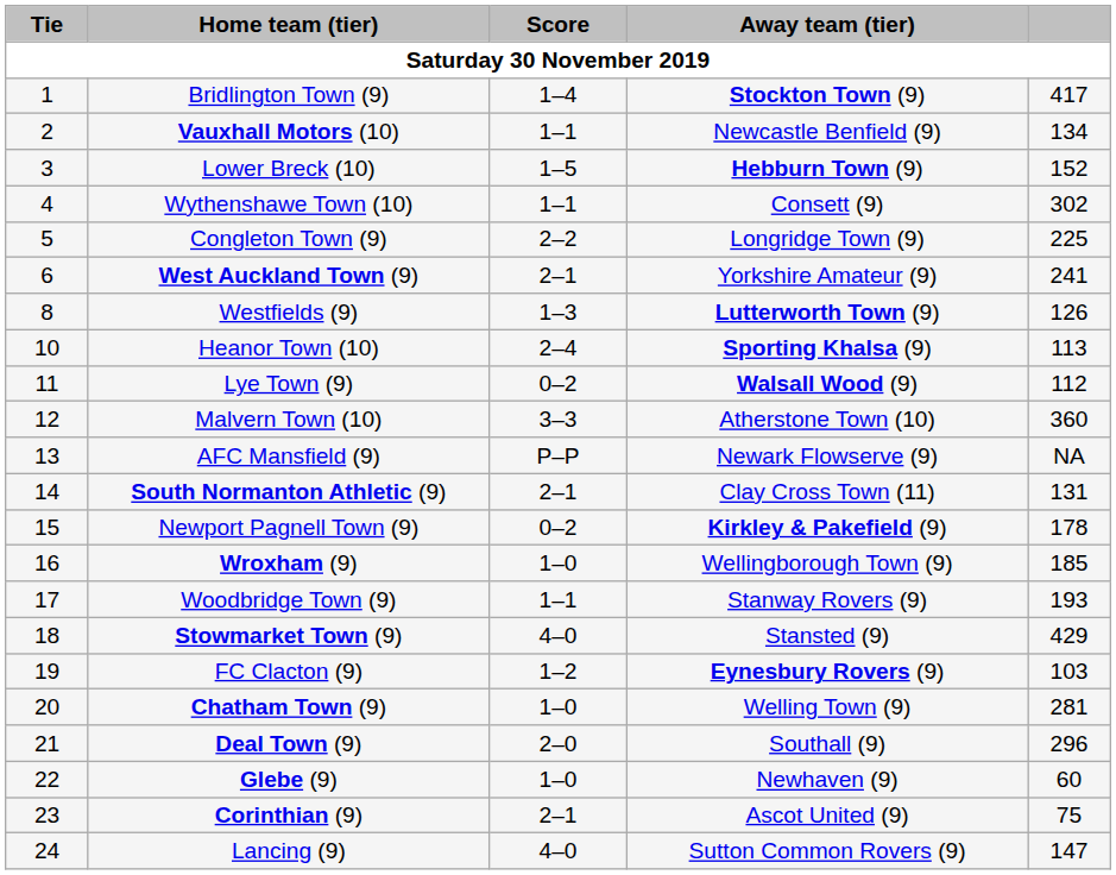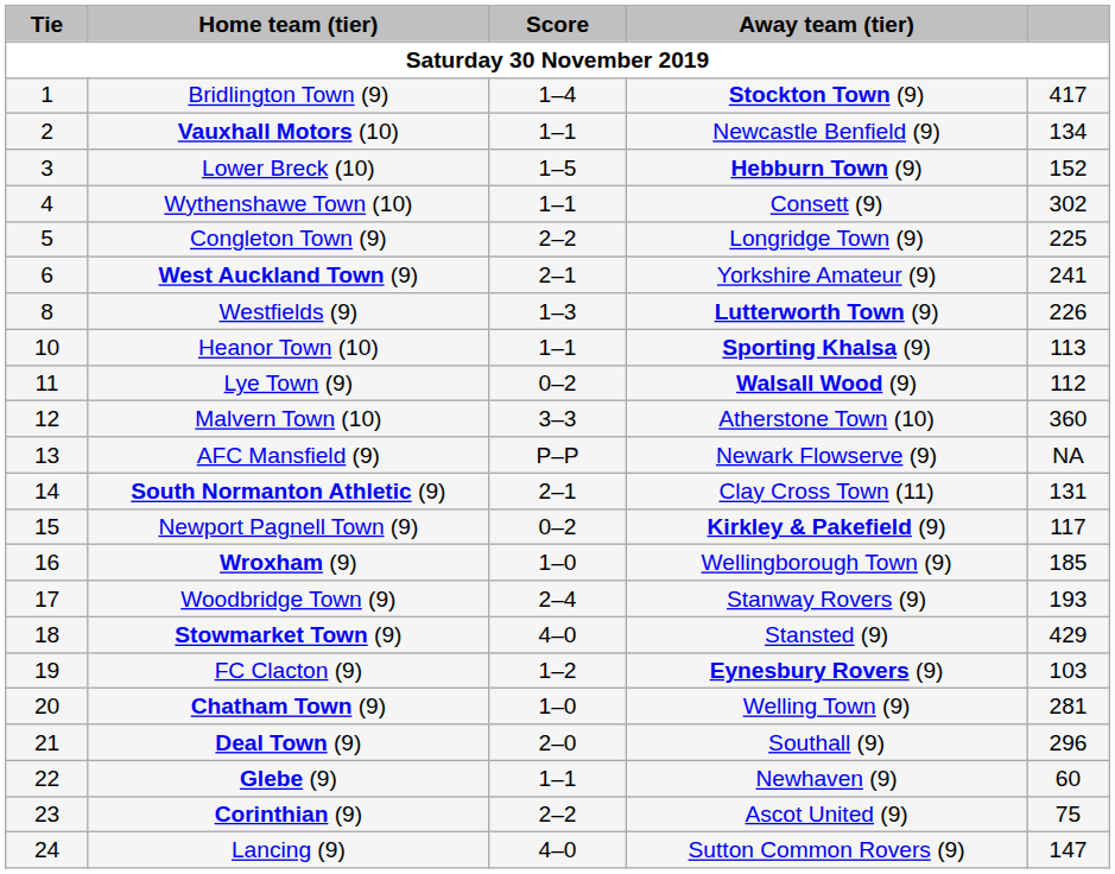 <table class="wikitable" style="width: 700px; background:WhiteSmoke; text-align:center; font-size:90%">
 <tr>
 <td scope="col" style="width:  7.50%; background:silver;"><strong>Tie</strong></td>
 <td scope="col" style="width: 36.25%; background:silver;"><strong>Home team (tier)</strong></td>
 <td scope="col" style="width: 12.50%; background:silver;"><strong>Score</strong></td>
 <td scope="col" style="width: 36.25%; background:silver;"><strong>Away team (tier)</strong></td>
 <td scope="col" style="width:  7.50%; background:silver;"><strong></strong></td>
 </tr>
 <tr>
 <td colspan="5" style= background:White><strong>Saturday 30 November 2019</strong></td>
 </tr>
 <tr>
 <td>1</td>
 <td><a href='#'>Bridlington Town</a> (9)</td>
 <td>1–4 </td>
 <td><strong><a href='#'>Stockton Town</a></strong> (9)</td>
 <td>417</td>
 </tr>
 <tr>
 <td>2</td>
 <td><strong><a href='#'>Vauxhall Motors</a></strong> (10)</td>
 <td>1–1 </td>
 <td><a href='#'>Newcastle Benfield</a> (9)</td>
 <td>134</td>
 </tr>
 <tr>
 <td>3</td>
 <td><a href='#'>Lower Breck</a> (10)</td>
 <td>1–5</td>
 <td><strong><a href='#'>Hebburn Town</a></strong> (9)</td>
 <td>152</td>
 </tr>
 <tr>
 <td>4</td>
 <td><a href='#'>Wythenshawe Town</a> (10)</td>
 <td>1–1 </td>
 <td><a href='#'>Consett</a> (9)</td>
 <td>302</td>
 </tr>
 <tr>
 <td>5</td>
 <td><a href='#'>Congleton Town</a> (9)</td>
 <td>2–2 </td>
 <td><a href='#'>Longridge Town</a> (9)</td>
 <td>225</td>
 </tr>
 <tr>
 <td>6</td>
 <td><strong><a href='#'>West Auckland Town</a></strong> (9)</td>
 <td>2–1</td>
 <td><a href='#'>Yorkshire Amateur</a> (9)</td>
 <td>241</td>
 </tr>
 <tr>
 <td>8</td>
 <td><a href='#'>Westfields</a> (9)</td>
 <td>1–3</td>
 <td><strong><a href='#'>Lutterworth Town</a></strong> (9)</td>
-<td>126</td>
+<td>226</td>
 </tr>
 <tr>
 <td>10</td>
 <td><a href='#'>Heanor Town</a> (10)</td>
-<td>2–4</td>
+<td>1–1 </td>
 <td><strong><a href='#'>Sporting Khalsa</a></strong> (9)</td>
 <td>113</td>
 </tr>
 <tr>
 <td>11</td>
 <td><a href='#'>Lye Town</a> (9)</td>
 <td>0–2</td>
 <td><strong><a href='#'>Walsall Wood</a></strong> (9)</td>
 <td>112</td>
 </tr>
 <tr>
 <td>12</td>
 <td><a href='#'>Malvern Town</a> (10)</td>
 <td>3–3 </td>
 <td><a href='#'>Atherstone Town</a> (10)</td>
 <td>360</td>
 </tr>
 <tr>
 <td>13</td>
 <td><a href='#'>AFC Mansfield</a> (9)</td>
 <td>P–P</td>
 <td><a href='#'>Newark Flowserve</a> (9)</td>
 <td>NA</td>
 </tr>
 <tr>
 <td>14</td>
 <td><strong><a href='#'>South Normanton Athletic</a></strong> (9)</td>
 <td>2–1 </td>
 <td><a href='#'>Clay Cross Town</a> (11)</td>
 <td>131</td>
 </tr>
 <tr>
 <td>15</td>
 <td><a href='#'>Newport Pagnell Town</a> (9)</td>
 <td>0–2</td>
 <td><strong><a href='#'>Kirkley & Pakefield</a></strong> (9)</td>
-<td>178</td>
+<td>117</td>
 </tr>
 <tr>
 <td>16</td>
 <td><strong><a href='#'>Wroxham</a></strong> (9)</td>
 <td>1–0 </td>
 <td><a href='#'>Wellingborough Town</a> (9)</td>
 <td>185</td>
 </tr>
 <tr>
 <td>17</td>
 <td><a href='#'>Woodbridge Town</a> (9)</td>
-<td>1–1 </td>
+<td>2–4</td>
 <td><a href='#'>Stanway Rovers</a> (9)</td>
 <td>193</td>
 </tr>
 <tr>
 <td>18</td>
 <td><strong><a href='#'>Stowmarket Town</a></strong> (9)</td>
 <td>4–0</td>
 <td><a href='#'>Stansted</a> (9)</td>
 <td>429</td>
 </tr>
 <tr>
 <td>19</td>
 <td><a href='#'>FC Clacton</a> (9)</td>
 <td>1–2</td>
 <td><strong><a href='#'>Eynesbury Rovers</a></strong> (9)</td>
 <td>103</td>
 </tr>
 <tr>
 <td>20</td>
 <td><strong><a href='#'>Chatham Town</a></strong> (9)</td>
 <td>1–0</td>
 <td><a href='#'>Welling Town</a> (9)</td>
 <td>281</td>
 </tr>
 <tr>
 <td>21</td>
 <td><strong><a href='#'>Deal Town</a> </strong> (9)</td>
 <td>2–0</td>
 <td><a href='#'>Southall</a> (9)</td>
 <td>296</td>
 </tr>
 <tr>
 <td>22</td>
 <td><strong><a href='#'>Glebe</a></strong> (9)</td>
-<td>1–0</td>
+<td>1–1 </td>
 <td><a href='#'>Newhaven</a> (9)</td>
 <td>60</td>
 </tr>
 <tr>
 <td>23</td>
 <td><strong><a href='#'>Corinthian</a></strong> (9)</td>
-<td>2–1</td>
+<td>2–2 </td>
 <td><a href='#'>Ascot United</a> (9)</td>
 <td>75</td>
 </tr>
 <tr>
 <td>24</td>
 <td><a href='#'>Lancing</a> (9)</td>
 <td>4–0</td>
 <td><a href='#'>Sutton Common Rovers</a> (9)</td>
 <td>147</td>
 </tr>
 </table>
